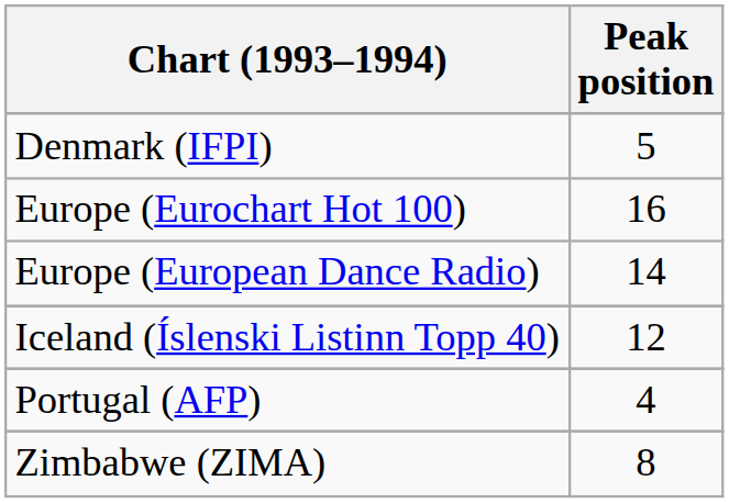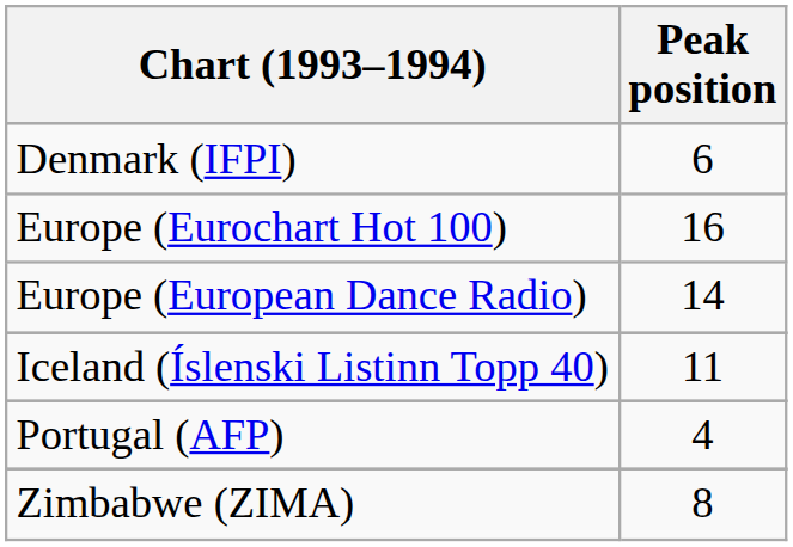 <table class="wikitable sortable">
 <tr>
 <th>Chart (1993–1994)</th>
 <th>Peak<br>position</th>
 </tr>
 <tr>
 </tr>
 <tr>
 </tr>
 <tr>
 </tr>
 <tr>
 <td>Denmark (<a href='#'>IFPI</a>)</td>
-<td align="center">5</td>
+<td align="center">6</td>
 </tr>
 <tr>
 <td>Europe (<a href='#'>Eurochart Hot 100</a>)</td>
 <td style="text-align:center;">16</td>
 </tr>
 <tr>
 <td>Europe (<a href='#'>European Dance Radio</a>)</td>
 <td style="text-align:center;">14</td>
 </tr>
 <tr>
 </tr>
 <tr>
 <td>Iceland (<a href='#'>Íslenski Listinn Topp 40</a>)</td>
-<td align="center">12</td>
+<td align="center">11</td>
 </tr>
 <tr>
 </tr>
 <tr>
 </tr>
 <tr>
 </tr>
 <tr>
 <td>Portugal (<a href='#'>AFP</a>)</td>
 <td align="center">4</td>
 </tr>
 <tr>
 </tr>
 <tr>
 </tr>
 <tr>
 <td>Zimbabwe (ZIMA)</td>
 <td align="center">8</td>
 </tr>
 </table>
